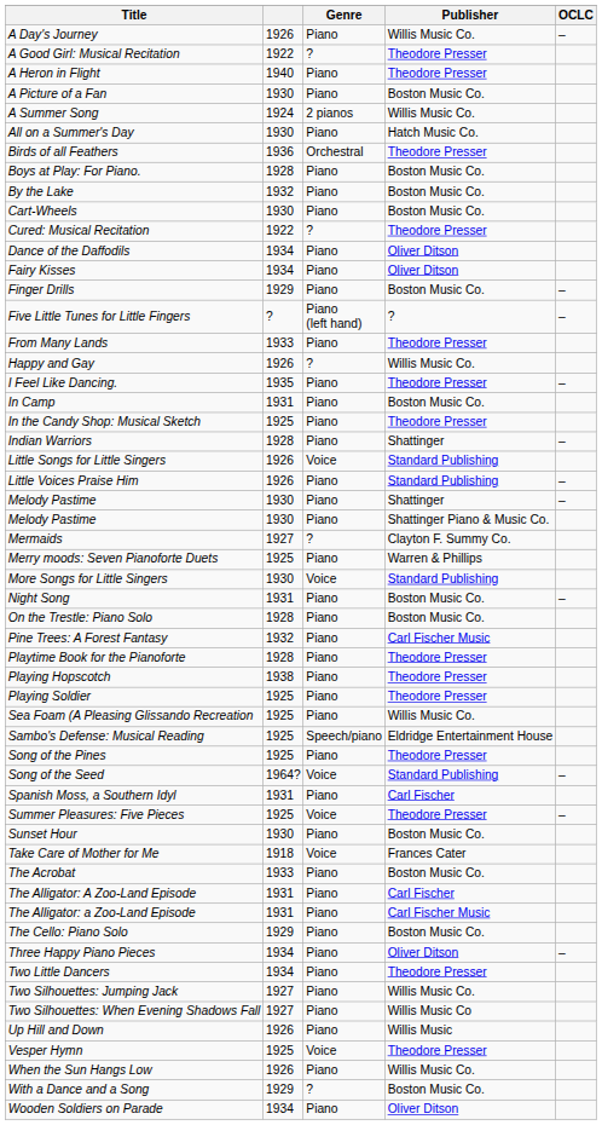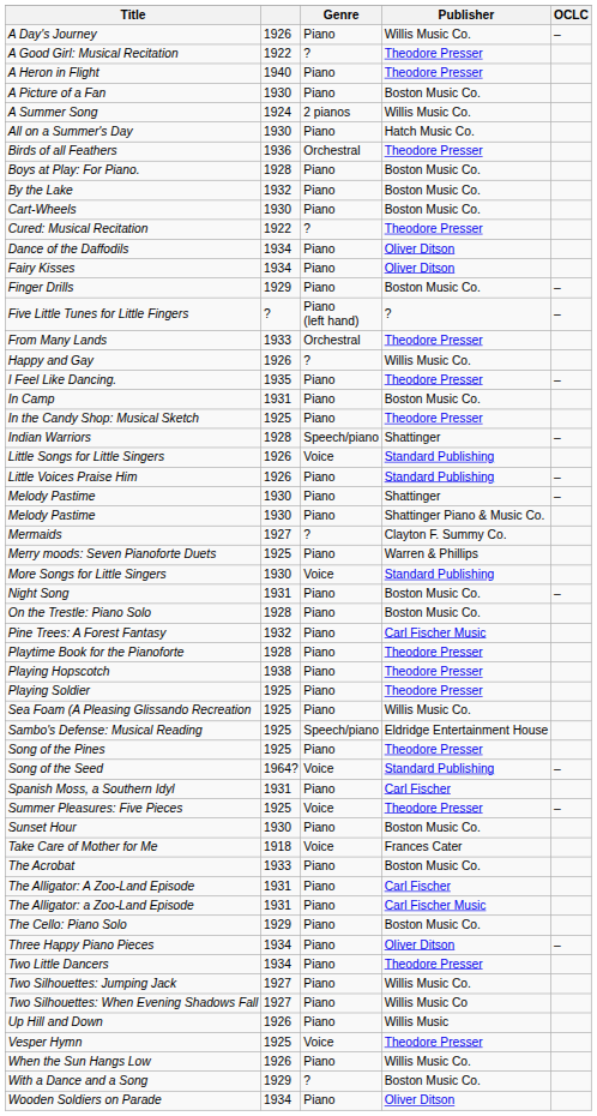 <table class="wikitable sortable plainrowheaders">
 <tr>
 </tr>
 <tr>
 <th scope="col">Title</th>
 <th scope="col"></th>
 <th scope="col">Genre</th>
 <th scope="col">Publisher</th>
 <th scope="col" class="unsortable">OCLC</th>
 </tr>
 <tr>
 <td><em>A Day's Journey</em><br></td>
 <td>1926</td>
 <td>Piano</td>
 <td>Willis Music Co.</td>
 <td>–</td>
 </tr>
 <tr>
 <td><em>A Good Girl: Musical Recitation</em></td>
 <td>1922</td>
 <td data-sort-value="ZZZZ">?</td>
 <td><a href='#'>Theodore Presser</a></td>
 <td></td>
 </tr>
 <tr>
 <td><em>A Heron in Flight</em></td>
 <td>1940</td>
 <td>Piano</td>
 <td><a href='#'>Theodore Presser</a></td>
 <td></td>
 </tr>
 <tr>
 <td><em>A Picture of a Fan</em></td>
 <td>1930</td>
 <td>Piano</td>
 <td>Boston Music Co.</td>
 <td></td>
 </tr>
 <tr>
 <td><em>A Summer Song</em></td>
 <td>1924</td>
 <td>2 pianos</td>
 <td>Willis Music Co.</td>
 <td></td>
 </tr>
 <tr>
 <td><em>All on a Summer's Day</em></td>
 <td>1930</td>
 <td>Piano</td>
 <td>Hatch Music Co.</td>
 <td></td>
 </tr>
 <tr>
 <td><em>Birds of all Feathers</em></td>
 <td>1936</td>
 <td>Orchestral</td>
 <td><a href='#'>Theodore Presser</a></td>
 <td></td>
 </tr>
 <tr>
 <td><em>Boys at Play: For Piano.</em></td>
 <td>1928</td>
 <td>Piano</td>
 <td>Boston Music Co.</td>
 <td></td>
 </tr>
 <tr>
 <td><em>By the Lake</em></td>
 <td>1932</td>
 <td>Piano</td>
 <td>Boston Music Co.</td>
 <td></td>
 </tr>
 <tr>
 <td><em>Cart-Wheels</em></td>
 <td>1930</td>
 <td>Piano</td>
 <td>Boston Music Co.</td>
 <td></td>
 </tr>
 <tr>
 <td><em>Cured: Musical Recitation</em><br></td>
 <td>1922</td>
 <td data-sort-value="ZZZZ">?</td>
 <td><a href='#'>Theodore Presser</a></td>
 <td></td>
 </tr>
 <tr>
 <td><em>Dance of the Daffodils</em></td>
 <td>1934</td>
 <td>Piano</td>
 <td><a href='#'>Oliver Ditson</a></td>
 <td></td>
 </tr>
 <tr>
 <td><em>Fairy Kisses</em></td>
 <td>1934</td>
 <td>Piano</td>
 <td><a href='#'>Oliver Ditson</a></td>
 <td></td>
 </tr>
 <tr>
 <td><em>Finger Drills</em></td>
 <td>1929</td>
 <td>Piano</td>
 <td>Boston Music Co.</td>
 <td>–</td>
 </tr>
 <tr>
 <td><em>Five Little Tunes for Little Fingers</em></td>
 <td data-sort-value="9999">?</td>
 <td>Piano<br>(left hand)</td>
 <td data-sort-value="ZZZZ">?</td>
 <td>–</td>
 </tr>
 <tr>
 <td><em>From Many Lands</em></td>
 <td>1933</td>
-<td>Piano</td>
+<td>Orchestral</td>
 <td><a href='#'>Theodore Presser</a></td>
 <td></td>
 </tr>
 <tr>
 <td><em>Happy and Gay</em></td>
 <td>1926</td>
 <td data-sort-value="ZZZZ">?</td>
 <td>Willis Music Co.</td>
 <td></td>
 </tr>
 <tr>
 <td><em>I Feel Like Dancing.</em></td>
 <td>1935</td>
 <td>Piano</td>
 <td><a href='#'>Theodore Presser</a></td>
 <td>–</td>
 </tr>
 <tr>
 <td><em>In Camp</em></td>
 <td>1931</td>
 <td>Piano</td>
 <td>Boston Music Co.</td>
 <td></td>
 </tr>
 <tr>
 <td><em>In the Candy Shop: Musical Sketch</em></td>
 <td>1925</td>
 <td>Piano</td>
 <td><a href='#'>Theodore Presser</a></td>
 <td></td>
 </tr>
 <tr>
 <td><em>Indian Warriors</em></td>
 <td>1928</td>
-<td>Piano</td>
+<td>Speech/piano</td>
 <td>Shattinger</td>
 <td>–</td>
 </tr>
 <tr>
 <td><em>Little Songs for Little Singers</em></td>
 <td>1926</td>
 <td>Voice</td>
 <td><a href='#'>Standard Publishing</a></td>
 <td></td>
 </tr>
 <tr>
 <td><em>Little Voices Praise Him</em></td>
 <td>1926</td>
 <td>Piano</td>
 <td><a href='#'>Standard Publishing</a></td>
 <td>–</td>
 </tr>
 <tr>
 <td><em>Melody Pastime</em></td>
 <td>1930</td>
 <td>Piano</td>
 <td>Shattinger</td>
 <td>–</td>
 </tr>
 <tr>
 <td><em>Melody Pastime</em></td>
 <td>1930</td>
 <td>Piano</td>
 <td>Shattinger Piano & Music Co.</td>
 <td></td>
 </tr>
 <tr>
 <td><em>Mermaids</em></td>
 <td>1927</td>
 <td data-sort-value="ZZZZ">?</td>
 <td>Clayton F. Summy Co.</td>
 <td></td>
 </tr>
 <tr>
 <td><em>Merry moods: Seven Pianoforte Duets</em></td>
 <td>1925</td>
 <td>Piano</td>
 <td>Warren & Phillips</td>
 <td></td>
 </tr>
 <tr>
 <td><em>More Songs for Little Singers</em></td>
 <td>1930</td>
 <td>Voice</td>
 <td><a href='#'>Standard Publishing</a></td>
 <td></td>
 </tr>
 <tr>
 <td><em>Night Song</em></td>
 <td>1931</td>
 <td>Piano</td>
 <td>Boston Music Co.</td>
 <td>–</td>
 </tr>
 <tr>
 <td><em>On the Trestle: Piano Solo</em></td>
 <td>1928</td>
 <td>Piano</td>
 <td>Boston Music Co.</td>
 <td></td>
 </tr>
 <tr>
 <td><em>Pine Trees: A Forest Fantasy</em></td>
 <td>1932</td>
 <td>Piano</td>
 <td><a href='#'>Carl Fischer Music</a></td>
 <td></td>
 </tr>
 <tr>
 <td><em>Playtime Book for the Pianoforte</em></td>
 <td>1928</td>
 <td>Piano</td>
 <td><a href='#'>Theodore Presser</a></td>
 <td></td>
 </tr>
 <tr>
 <td><em>Playing Hopscotch</em></td>
 <td>1938</td>
 <td>Piano</td>
 <td><a href='#'>Theodore Presser</a></td>
 <td></td>
 </tr>
 <tr>
 <td><em>Playing Soldier</em></td>
 <td>1925</td>
 <td>Piano</td>
 <td><a href='#'>Theodore Presser</a></td>
 <td></td>
 </tr>
 <tr>
 <td><em>Sea Foam (A Pleasing Glissando Recreation</em></td>
 <td>1925</td>
 <td>Piano</td>
 <td>Willis Music Co.</td>
 <td></td>
 </tr>
 <tr>
 <td><em>Sambo's Defense: Musical Reading</em></td>
 <td>1925</td>
 <td>Speech/piano</td>
 <td>Eldridge Entertainment House</td>
 <td></td>
 </tr>
 <tr>
 <td><em>Song of the Pines</em></td>
 <td>1925</td>
 <td>Piano</td>
 <td><a href='#'>Theodore Presser</a></td>
 <td></td>
 </tr>
 <tr>
 <td><em>Song of the Seed</em></td>
 <td>1964?</td>
 <td>Voice</td>
 <td><a href='#'>Standard Publishing</a></td>
 <td>–</td>
 </tr>
 <tr>
 <td><em>Spanish Moss, a Southern Idyl</em></td>
 <td>1931</td>
 <td>Piano</td>
 <td><a href='#'>Carl Fischer</a></td>
 <td></td>
 </tr>
 <tr>
 <td><em>Summer Pleasures: Five Pieces</em></td>
 <td>1925</td>
 <td>Voice</td>
 <td><a href='#'>Theodore Presser</a></td>
 <td>–</td>
 </tr>
 <tr>
 <td><em>Sunset Hour</em></td>
 <td>1930</td>
 <td>Piano</td>
 <td>Boston Music Co.</td>
 <td></td>
 </tr>
 <tr>
 <td><em>Take Care of Mother for Me</em><br></td>
 <td>1918</td>
 <td>Voice</td>
 <td>Frances Cater</td>
 <td></td>
 </tr>
 <tr>
 <td><em>The Acrobat</em></td>
 <td>1933</td>
 <td>Piano</td>
 <td>Boston Music Co.</td>
 <td></td>
 </tr>
 <tr>
 <td><em>The Alligator: A Zoo-Land Episode</em></td>
 <td>1931</td>
 <td>Piano</td>
 <td><a href='#'>Carl Fischer</a></td>
 <td></td>
 </tr>
 <tr>
 <td><em>The Alligator: a Zoo-Land Episode</em></td>
 <td>1931</td>
 <td>Piano</td>
 <td><a href='#'>Carl Fischer Music</a></td>
 <td></td>
 </tr>
 <tr>
 <td><em>The Cello: Piano Solo</em></td>
 <td>1929</td>
 <td>Piano</td>
 <td>Boston Music Co.</td>
 <td></td>
 </tr>
 <tr>
 <td><em>Three Happy Piano Pieces</em></td>
 <td>1934</td>
 <td>Piano</td>
 <td><a href='#'>Oliver Ditson</a></td>
 <td>–</td>
 </tr>
 <tr>
 <td><em>Two Little Dancers</em></td>
 <td>1934</td>
 <td>Piano</td>
 <td><a href='#'>Theodore Presser</a></td>
 <td></td>
 </tr>
 <tr>
 <td><em>Two Silhouettes: Jumping Jack</em></td>
 <td>1927</td>
 <td>Piano</td>
 <td>Willis Music Co.</td>
 <td></td>
 </tr>
 <tr>
 <td><em>Two Silhouettes: When Evening Shadows Fall</em><br></td>
 <td>1927</td>
 <td>Piano</td>
 <td>Willis Music Co</td>
 <td></td>
 </tr>
 <tr>
 <td><em>Up Hill and Down</em></td>
 <td>1926</td>
 <td>Piano</td>
 <td>Willis Music</td>
 <td></td>
 </tr>
 <tr>
 <td><em>Vesper Hymn</em></td>
 <td>1925</td>
 <td>Voice</td>
 <td><a href='#'>Theodore Presser</a></td>
 <td></td>
 </tr>
 <tr>
 <td><em>When the Sun Hangs Low</em></td>
 <td>1926</td>
 <td>Piano</td>
 <td>Willis Music Co.</td>
 <td></td>
 </tr>
 <tr>
 <td><em>With a Dance and a Song</em></td>
 <td>1929</td>
 <td data-sort-value="ZZZZ">?</td>
 <td>Boston Music Co.</td>
 <td></td>
 </tr>
 <tr>
 <td><em>Wooden Soldiers on Parade</em></td>
 <td>1934</td>
 <td>Piano</td>
 <td><a href='#'>Oliver Ditson</a></td>
 <td></td>
 </tr>
 </table>
